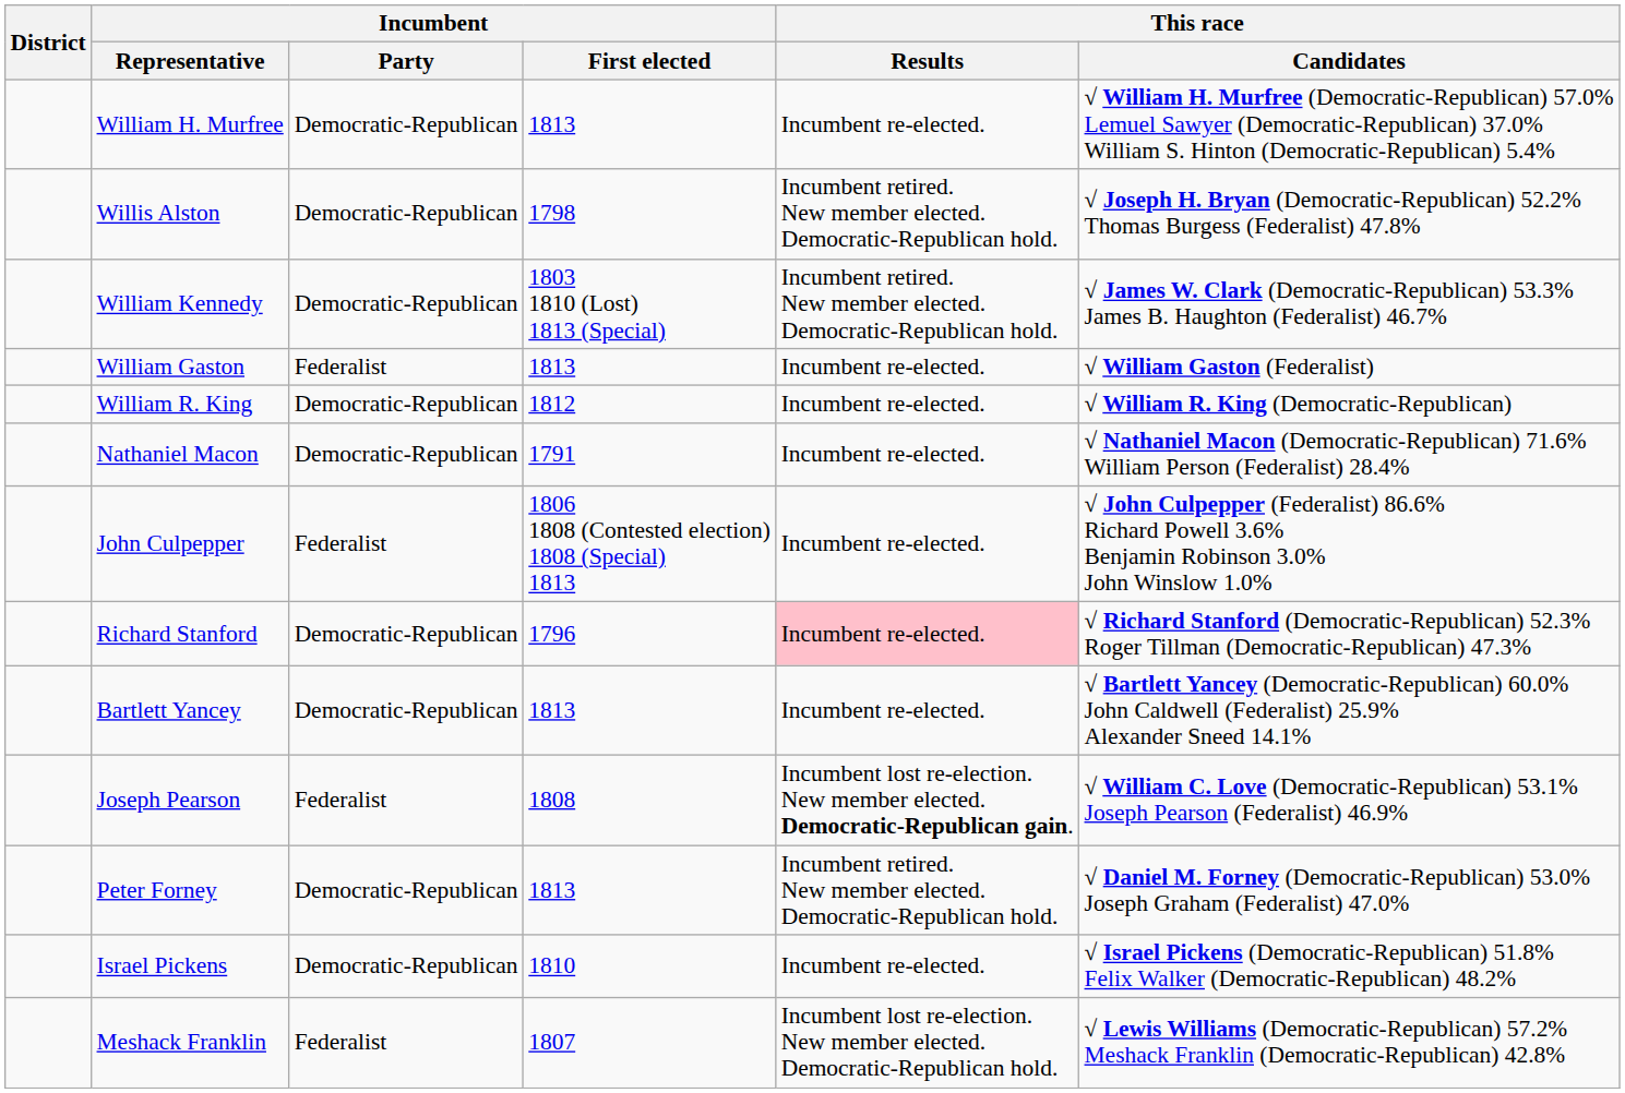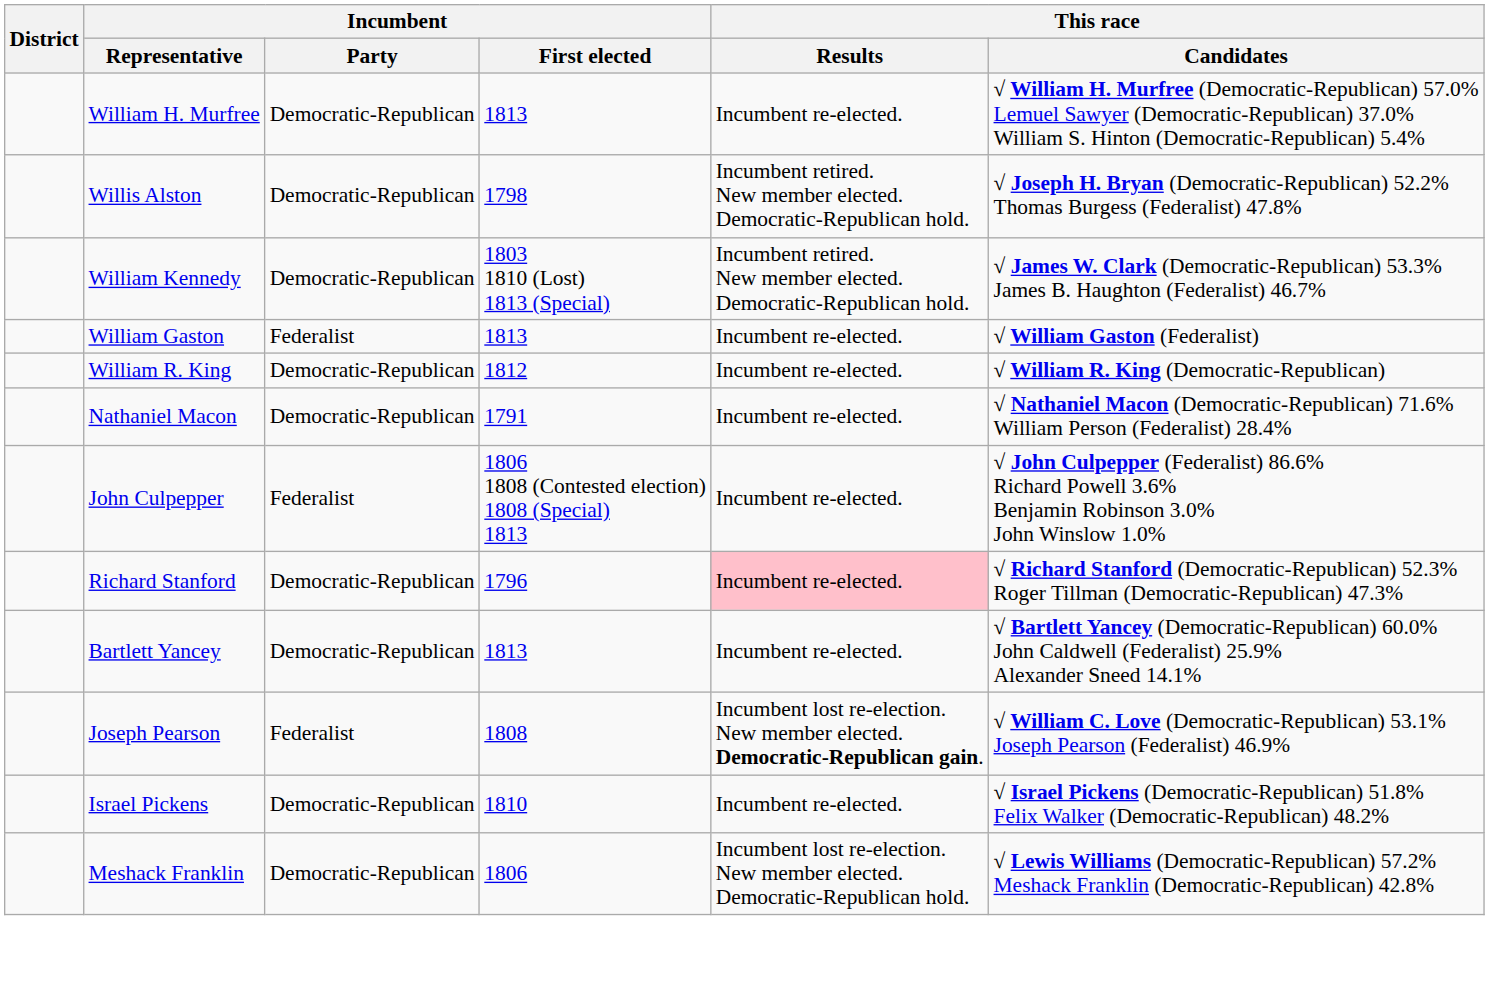 <table class=wikitable>
 <tr>
 <th rowspan=2>District</th>
 <th colspan=3>Incumbent</th>
 <th colspan=2>This race</th>
 </tr>
 <tr>
 <th>Representative</th>
 <th>Party</th>
 <th>First elected</th>
 <th>Results</th>
 <th>Candidates</th>
 </tr>
 <tr>
 <td></td>
 <td><a href='#'>William H. Murfree</a></td>
 <td>Democratic-Republican</td>
 <td><a href='#'>1813</a></td>
 <td>Incumbent re-elected.</td>
 <td nowrap><strong>√ <a href='#'>William H. Murfree</a></strong> (Democratic-Republican) 57.0%<br><a href='#'>Lemuel Sawyer</a> (Democratic-Republican) 37.0%<br>William S. Hinton (Democratic-Republican) 5.4%</td>
 </tr>
 <tr>
 <td></td>
 <td><a href='#'>Willis Alston</a></td>
 <td>Democratic-Republican</td>
 <td><a href='#'>1798</a></td>
 <td>Incumbent retired.<br>New member elected.<br>Democratic-Republican hold.</td>
 <td nowrap><strong>√ <a href='#'>Joseph H. Bryan</a></strong> (Democratic-Republican) 52.2%<br>Thomas Burgess (Federalist) 47.8%</td>
 </tr>
 <tr>
 <td></td>
 <td><a href='#'>William Kennedy</a></td>
 <td>Democratic-Republican</td>
 <td><a href='#'>1803</a><br>1810 (Lost)<br><a href='#'>1813 (Special)</a></td>
 <td>Incumbent retired.<br>New member elected.<br>Democratic-Republican hold.</td>
 <td nowrap><strong>√ <a href='#'>James W. Clark</a></strong> (Democratic-Republican) 53.3%<br>James B. Haughton (Federalist) 46.7%</td>
 </tr>
 <tr>
 <td></td>
 <td><a href='#'>William Gaston</a></td>
 <td>Federalist</td>
 <td><a href='#'>1813</a></td>
 <td>Incumbent re-elected.</td>
 <td nowrap><strong>√ <a href='#'>William Gaston</a></strong> (Federalist)</td>
 </tr>
 <tr>
 <td></td>
 <td><a href='#'>William R. King</a></td>
 <td>Democratic-Republican</td>
 <td><a href='#'>1812</a></td>
 <td>Incumbent re-elected.</td>
 <td nowrap><strong>√ <a href='#'>William R. King</a></strong> (Democratic-Republican)</td>
 </tr>
 <tr>
 <td></td>
 <td><a href='#'>Nathaniel Macon</a></td>
 <td>Democratic-Republican</td>
 <td><a href='#'>1791</a></td>
 <td>Incumbent re-elected.</td>
 <td nowrap><strong>√ <a href='#'>Nathaniel Macon</a></strong> (Democratic-Republican) 71.6%<br>William Person (Federalist) 28.4%</td>
 </tr>
 <tr>
 <td></td>
 <td><a href='#'>John Culpepper</a></td>
 <td>Federalist</td>
 <td><a href='#'>1806</a><br>1808 (Contested election)<br><a href='#'>1808 (Special)</a><br><a href='#'>1813</a></td>
 <td>Incumbent re-elected.</td>
 <td nowrap><strong>√ <a href='#'>John Culpepper</a></strong> (Federalist) 86.6%<br>Richard Powell 3.6%<br>Benjamin Robinson 3.0%<br>John Winslow 1.0%</td>
 </tr>
 <tr>
 <td></td>
 <td><a href='#'>Richard Stanford</a></td>
 <td>Democratic-Republican</td>
 <td><a href='#'>1796</a></td>
 <td style="background: pink;">Incumbent re-elected.</td>
 <td nowrap><strong>√ <a href='#'>Richard Stanford</a></strong> (Democratic-Republican) 52.3%<br>Roger Tillman (Democratic-Republican) 47.3%</td>
 </tr>
 <tr>
 <td></td>
 <td><a href='#'>Bartlett Yancey</a></td>
 <td>Democratic-Republican</td>
 <td><a href='#'>1813</a></td>
 <td>Incumbent re-elected.</td>
 <td nowrap><strong>√ <a href='#'>Bartlett Yancey</a></strong> (Democratic-Republican) 60.0%<br>John Caldwell (Federalist) 25.9%<br>Alexander Sneed 14.1%</td>
 </tr>
 <tr>
 <td></td>
 <td><a href='#'>Joseph Pearson</a></td>
 <td>Federalist</td>
 <td><a href='#'>1808</a></td>
 <td>Incumbent lost re-election.<br>New member elected.<br><strong>Democratic-Republican gain</strong>.</td>
 <td nowrap><strong>√ <a href='#'>William C. Love</a></strong> (Democratic-Republican) 53.1%<br><a href='#'>Joseph Pearson</a> (Federalist) 46.9%</td>
 </tr>
 <tr>
 <td></td>
-<td><a href='#'>Peter Forney</a></td>
-<td>Democratic-Republican</td>
-<td><a href='#'>1813</a></td>
-<td>Incumbent retired.<br>New member elected.<br>Democratic-Republican hold.</td>
-<td nowrap><strong>√ <a href='#'>Daniel M. Forney</a></strong> (Democratic-Republican) 53.0%<br>Joseph Graham (Federalist) 47.0%</td>
-</tr>
-<tr>
-<td></td>
 <td><a href='#'>Israel Pickens</a></td>
 <td>Democratic-Republican</td>
 <td><a href='#'>1810</a></td>
 <td>Incumbent re-elected.</td>
 <td nowrap><strong>√ <a href='#'>Israel Pickens</a></strong> (Democratic-Republican) 51.8%<br><a href='#'>Felix Walker</a> (Democratic-Republican) 48.2%</td>
 </tr>
 <tr>
 <td></td>
 <td><a href='#'>Meshack Franklin</a></td>
-<td>Federalist</td>
-<td><a href='#'>1807</a></td>
+<td>Democratic-Republican</td>
+<td><a href='#'>1806</a></td>
 <td>Incumbent lost re-election.<br>New member elected.<br>Democratic-Republican hold.</td>
 <td nowrap><strong>√ <a href='#'>Lewis Williams</a></strong> (Democratic-Republican) 57.2%<br><a href='#'>Meshack Franklin</a> (Democratic-Republican) 42.8%</td>
 </tr>
 </table>
